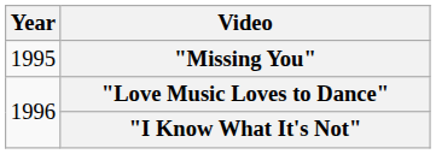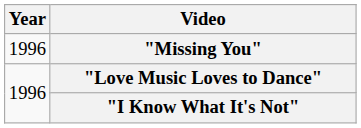 <table class="wikitable plainrowheaders">
 <tr>
 <th>Year</th>
 <th style="width:16em;">Video</th>
 </tr>
 <tr>
-<td>1995</td>
+<td>1996</td>
 <th scope="row">"Missing You"</th>
 </tr>
 <tr>
 <td rowspan="2">1996</td>
 <th scope="row">"Love Music Loves to Dance"</th>
 </tr>
 <tr>
 <th scope="row">"I Know What It's Not"</th>
 </tr>
 </table>
